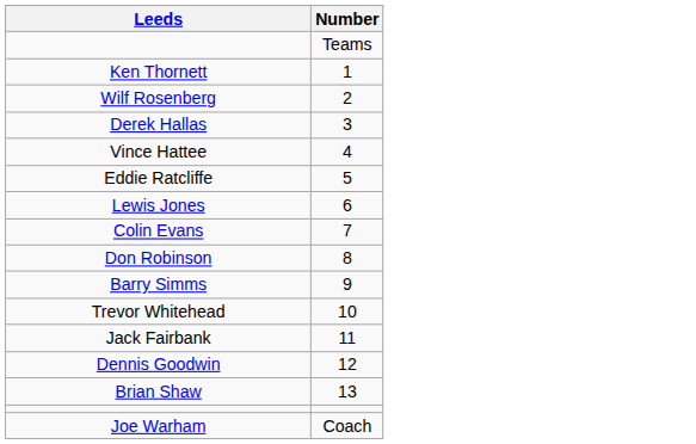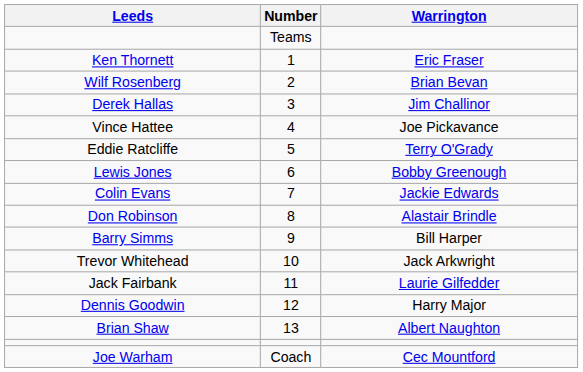 <table class="wikitable" style="text-align:center; font-size: 85%">
 <tr>
 <th width=240 abbr=winner><a href='#'>Leeds</a></th>
 <th width=50 abbr="Number">Number</th>
+<th width=240 abbr=runner-up><a href='#'>Warrington</a></th>
 </tr>
 <tr>
 <td></td>
 <td>Teams</td>
+<td></td>
 </tr>
 <tr>
 <td><a href='#'>Ken Thornett</a></td>
 <td>1</td>
+<td><a href='#'>Eric Fraser</a></td>
 </tr>
 <tr>
 <td><a href='#'>Wilf Rosenberg</a></td>
 <td>2</td>
+<td><a href='#'>Brian Bevan</a></td>
 </tr>
 <tr>
 <td><a href='#'>Derek Hallas</a></td>
 <td>3</td>
+<td><a href='#'>Jim Challinor</a></td>
 </tr>
 <tr>
 <td>Vince Hattee</td>
 <td>4</td>
+<td>Joe Pickavance</td>
 </tr>
 <tr>
 <td>Eddie Ratcliffe</td>
 <td>5</td>
+<td><a href='#'>Terry O'Grady</a></td>
 </tr>
 <tr>
 <td><a href='#'>Lewis Jones</a></td>
 <td>6</td>
+<td><a href='#'>Bobby Greenough</a></td>
 </tr>
 <tr>
 <td><a href='#'>Colin Evans</a></td>
 <td>7</td>
+<td><a href='#'>Jackie Edwards</a></td>
 </tr>
 <tr>
 <td><a href='#'>Don Robinson</a></td>
 <td>8</td>
+<td><a href='#'>Alastair Brindle</a></td>
 </tr>
 <tr>
 <td><a href='#'>Barry Simms</a></td>
 <td>9</td>
+<td>Bill Harper</td>
 </tr>
 <tr>
 <td>Trevor Whitehead</td>
 <td>10</td>
+<td>Jack Arkwright</td>
 </tr>
 <tr>
 <td>Jack Fairbank</td>
 <td>11</td>
+<td><a href='#'>Laurie Gilfedder</a></td>
 </tr>
 <tr>
 <td><a href='#'>Dennis Goodwin</a></td>
 <td>12</td>
+<td>Harry Major</td>
 </tr>
 <tr>
 <td><a href='#'>Brian Shaw</a></td>
 <td>13</td>
+<td><a href='#'>Albert Naughton</a></td>
 </tr>
 <tr>
+<td></td>
 <td></td>
 <td></td>
 </tr>
 <tr>
 <td><a href='#'>Joe Warham</a></td>
 <td>Coach</td>
+<td><a href='#'>Cec Mountford</a></td>
 </tr>
 </table>
